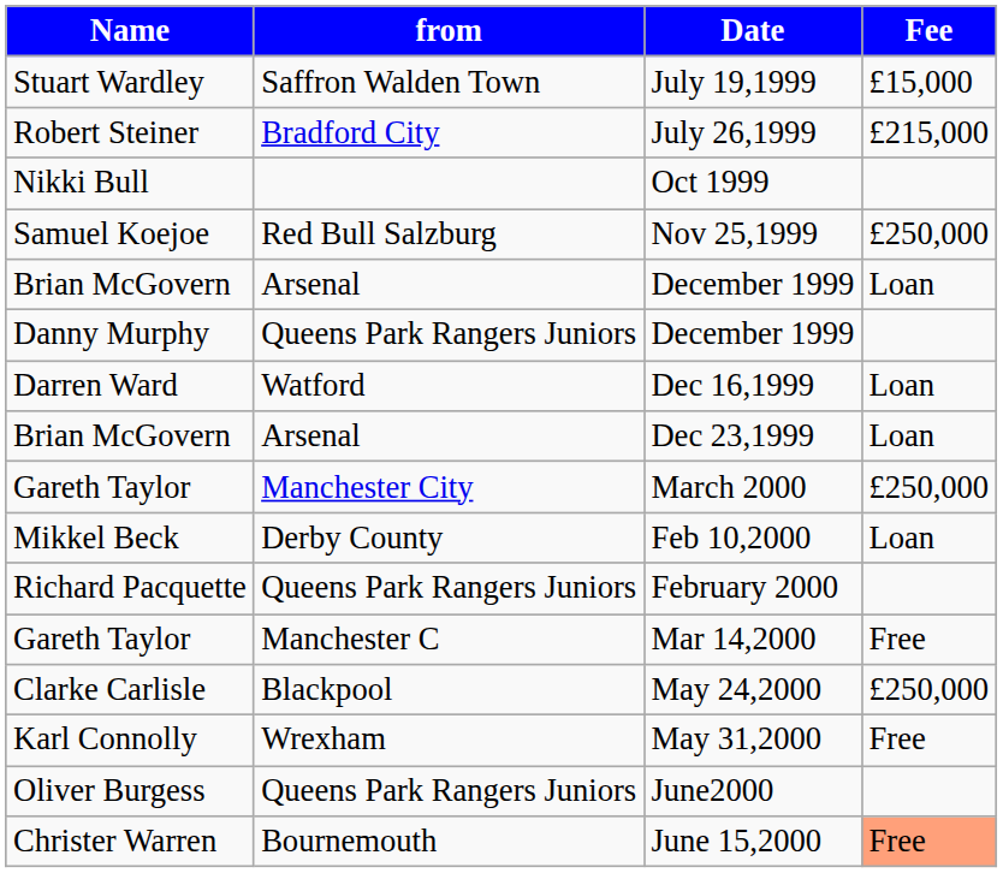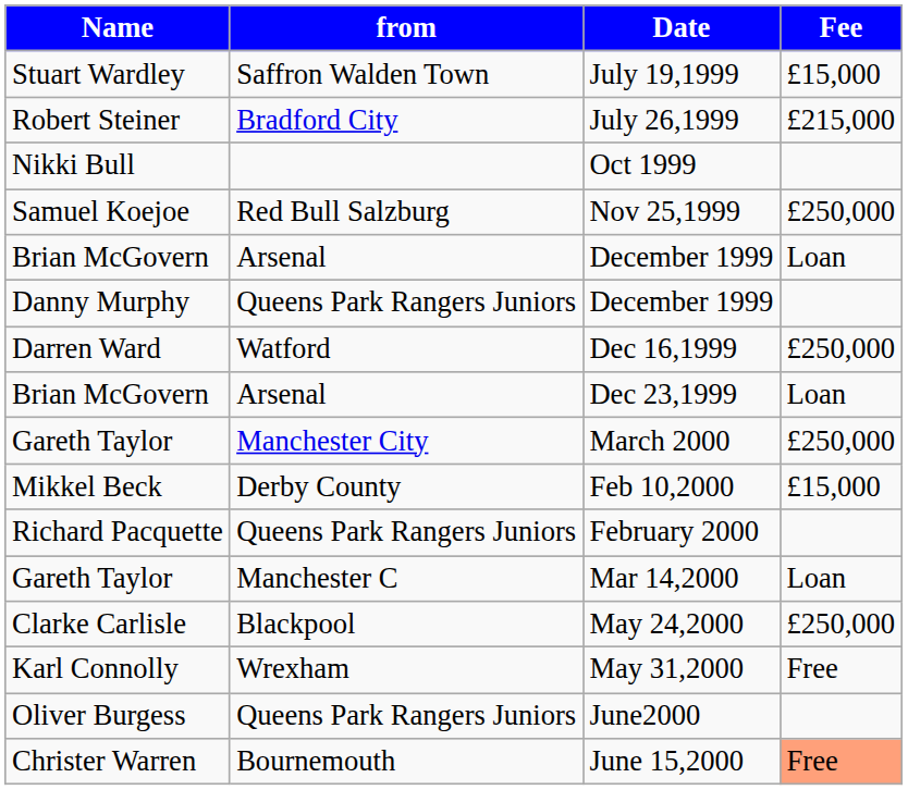 <table class="wikitable">
 <tr>
 <th style="background:#0000FF; color:#FFFFFF; text-align:center;"><strong>Name</strong></th>
 <th style="background:#0000FF; color:#FFFFFF; text-align:center;">from</th>
 <th style="background:#0000FF; color:#FFFFFF; text-align:center;">Date</th>
 <th style="background:#0000FF; color:#FFFFFF; text-align:center;">Fee</th>
 </tr>
 <tr>
 <td>Stuart Wardley</td>
 <td>Saffron Walden Town</td>
 <td>July 19,1999</td>
 <td>£15,000</td>
 </tr>
 <tr>
 <td>Robert Steiner</td>
 <td><a href='#'>Bradford City</a></td>
 <td>July 26,1999</td>
 <td>£215,000</td>
 </tr>
 <tr>
 <td>Nikki Bull</td>
 <td></td>
 <td>Oct 1999</td>
 <td></td>
 </tr>
 <tr>
 <td>Samuel Koejoe</td>
 <td>Red Bull Salzburg</td>
 <td>Nov 25,1999</td>
 <td>£250,000</td>
 </tr>
 <tr>
 <td>Brian McGovern</td>
 <td>Arsenal</td>
 <td>December 1999</td>
 <td>Loan</td>
 </tr>
 <tr>
 <td>Danny Murphy</td>
 <td>Queens Park Rangers Juniors</td>
 <td>December 1999</td>
 <td></td>
 </tr>
 <tr>
 <td>Darren Ward</td>
 <td>Watford</td>
 <td>Dec 16,1999</td>
-<td>Loan</td>
+<td>£250,000</td>
 </tr>
 <tr>
 <td>Brian McGovern</td>
 <td>Arsenal</td>
 <td>Dec 23,1999</td>
 <td>Loan</td>
 </tr>
 <tr>
 <td>Gareth Taylor</td>
 <td><a href='#'>Manchester City</a></td>
 <td>March 2000</td>
 <td>£250,000</td>
 </tr>
 <tr>
 <td>Mikkel Beck</td>
 <td>Derby County</td>
 <td>Feb 10,2000</td>
-<td>Loan</td>
+<td>£15,000</td>
 </tr>
 <tr>
 <td>Richard Pacquette</td>
 <td>Queens Park Rangers Juniors</td>
 <td>February 2000</td>
 <td></td>
 </tr>
 <tr>
 <td>Gareth Taylor</td>
 <td>Manchester C</td>
 <td>Mar 14,2000</td>
-<td>Free</td>
+<td>Loan</td>
 </tr>
 <tr>
 <td>Clarke Carlisle</td>
 <td>Blackpool</td>
 <td>May 24,2000</td>
 <td>£250,000</td>
 </tr>
 <tr>
 <td>Karl Connolly</td>
 <td>Wrexham</td>
 <td>May 31,2000</td>
 <td>Free</td>
 </tr>
 <tr>
 <td>Oliver Burgess</td>
 <td>Queens Park Rangers Juniors</td>
 <td>June2000</td>
 <td></td>
 </tr>
 <tr>
 <td>Christer Warren</td>
 <td>Bournemouth</td>
 <td>June 15,2000</td>
 <td style="background: lightsalmon;">Free</td>
 </tr>
 </table>
